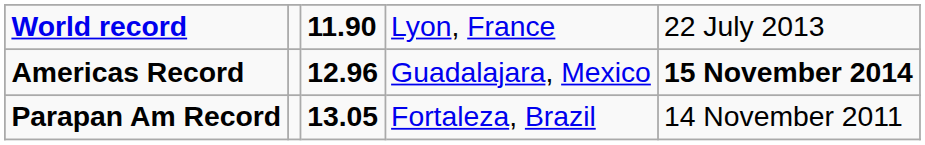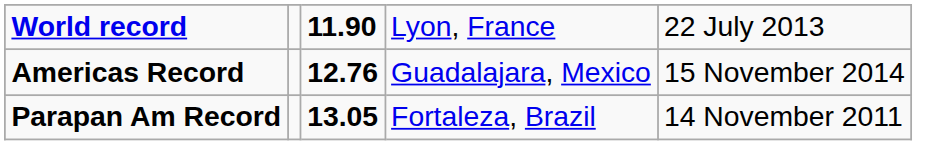 <table class="wikitable">
 <tr>
 <td><strong><a href='#'>World record</a></strong></td>
 <td></td>
 <td><strong>11.90</strong></td>
 <td><a href='#'>Lyon</a>, <a href='#'>France</a></td>
 <td>22 July 2013</td>
 </tr>
 <tr>
 <td><strong>Americas Record</strong></td>
 <td></td>
-<td><strong>12.96</strong></td>
+<td><strong>12.76</strong></td>
 <td><a href='#'>Guadalajara</a>, <a href='#'>Mexico</a></td>
-<td><strong>15 November 2014</strong></td>
+<td>15 November 2014</td>
 </tr>
 <tr>
 <td><strong>Parapan Am Record</strong></td>
 <td></td>
 <td><strong>13.05</strong></td>
 <td><a href='#'>Fortaleza</a>, <a href='#'>Brazil</a></td>
 <td>14 November 2011</td>
 </tr>
 </table>
